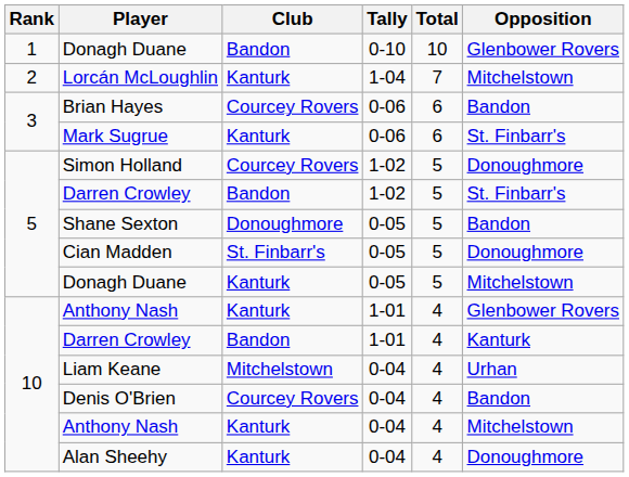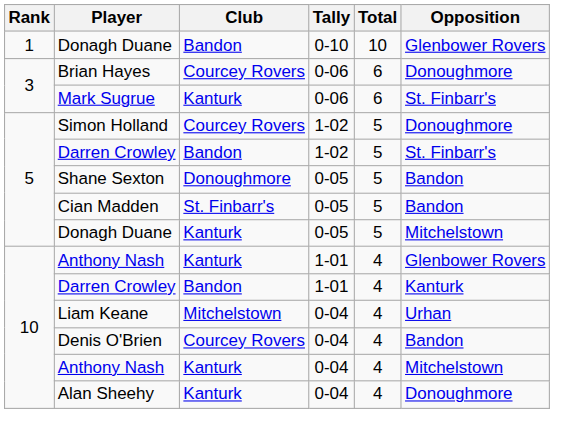 <table class="wikitable">
 <tr>
 <th>Rank</th>
 <th>Player</th>
 <th>Club</th>
 <th>Tally</th>
 <th>Total</th>
 <th>Opposition</th>
 </tr>
 <tr>
 <td rowspan="1" style="text-align:center;">1</td>
 <td>Donagh Duane</td>
 <td><a href='#'>Bandon</a></td>
 <td align=center>0-10</td>
 <td align=center>10</td>
 <td><a href='#'>Glenbower Rovers</a></td>
 </tr>
 <tr>
-<td rowspan="1" style="text-align:center;">2</td>
-<td><a href='#'>Lorcán McLoughlin</a></td>
-<td><a href='#'>Kanturk</a></td>
-<td align=center>1-04</td>
-<td align=center>7</td>
-<td><a href='#'>Mitchelstown</a></td>
-</tr>
-<tr>
 <td rowspan="2" style="text-align:center;">3</td>
 <td>Brian Hayes</td>
 <td><a href='#'>Courcey Rovers</a></td>
 <td align=center>0-06</td>
 <td align=center>6</td>
-<td><a href='#'>Bandon</a></td>
+<td><a href='#'>Donoughmore</a></td>
 </tr>
 <tr>
 <td><a href='#'>Mark Sugrue</a></td>
 <td><a href='#'>Kanturk</a></td>
 <td align=center>0-06</td>
 <td align=center>6</td>
 <td><a href='#'>St. Finbarr's</a></td>
 </tr>
 <tr>
 <td rowspan="5" style="text-align:center;">5</td>
 <td>Simon Holland</td>
 <td><a href='#'>Courcey Rovers</a></td>
 <td align=center>1-02</td>
 <td align=center>5</td>
 <td><a href='#'>Donoughmore</a></td>
 </tr>
 <tr>
 <td><a href='#'>Darren Crowley</a></td>
 <td><a href='#'>Bandon</a></td>
 <td align=center>1-02</td>
 <td align=center>5</td>
 <td><a href='#'>St. Finbarr's</a></td>
 </tr>
 <tr>
 <td>Shane Sexton</td>
 <td><a href='#'>Donoughmore</a></td>
 <td align=center>0-05</td>
 <td align=center>5</td>
 <td><a href='#'>Bandon</a></td>
 </tr>
 <tr>
 <td>Cian Madden</td>
 <td><a href='#'>St. Finbarr's</a></td>
 <td align=center>0-05</td>
 <td align=center>5</td>
-<td><a href='#'>Donoughmore</a></td>
+<td><a href='#'>Bandon</a></td>
 </tr>
 <tr>
 <td>Donagh Duane</td>
 <td><a href='#'>Kanturk</a></td>
 <td align=center>0-05</td>
 <td align=center>5</td>
 <td><a href='#'>Mitchelstown</a></td>
 </tr>
 <tr>
 <td rowspan="6" style="text-align:center;">10</td>
 <td><a href='#'>Anthony Nash</a></td>
 <td><a href='#'>Kanturk</a></td>
 <td align=center>1-01</td>
 <td align=center>4</td>
 <td><a href='#'>Glenbower Rovers</a></td>
 </tr>
 <tr>
 <td><a href='#'>Darren Crowley</a></td>
 <td><a href='#'>Bandon</a></td>
 <td align=center>1-01</td>
 <td align=center>4</td>
 <td><a href='#'>Kanturk</a></td>
 </tr>
 <tr>
 <td>Liam Keane</td>
 <td><a href='#'>Mitchelstown</a></td>
 <td align=center>0-04</td>
 <td align=center>4</td>
 <td><a href='#'>Urhan</a></td>
 </tr>
 <tr>
 <td>Denis O'Brien</td>
 <td><a href='#'>Courcey Rovers</a></td>
 <td align=center>0-04</td>
 <td align=center>4</td>
 <td><a href='#'>Bandon</a></td>
 </tr>
 <tr>
 <td><a href='#'>Anthony Nash</a></td>
 <td><a href='#'>Kanturk</a></td>
 <td align=center>0-04</td>
 <td align=center>4</td>
 <td><a href='#'>Mitchelstown</a></td>
 </tr>
 <tr>
 <td>Alan Sheehy</td>
 <td><a href='#'>Kanturk</a></td>
 <td align=center>0-04</td>
 <td align=center>4</td>
 <td><a href='#'>Donoughmore</a></td>
 </tr>
 </table>
